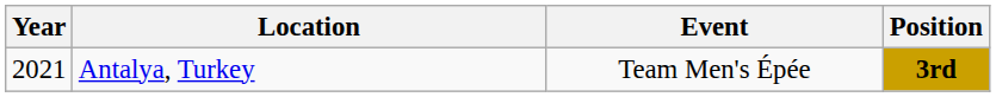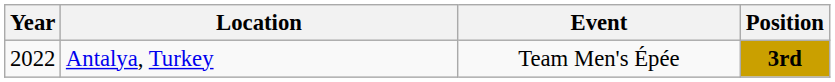 <table class="wikitable" style="text-align:center;">
 <tr>
 <th>Year</th>
 <th style="width:17em">Location</th>
 <th style="width:12em">Event</th>
 <th>Position</th>
 </tr>
 <tr>
-<td>2021</td>
+<td>2022</td>
 <td align="left"> <a href='#'>Antalya</a>, <a href='#'>Turkey</a></td>
 <td>Team Men's Épée</td>
 <td bgcolor="caramel"><strong>3rd</strong></td>
 </tr>
 </table>
